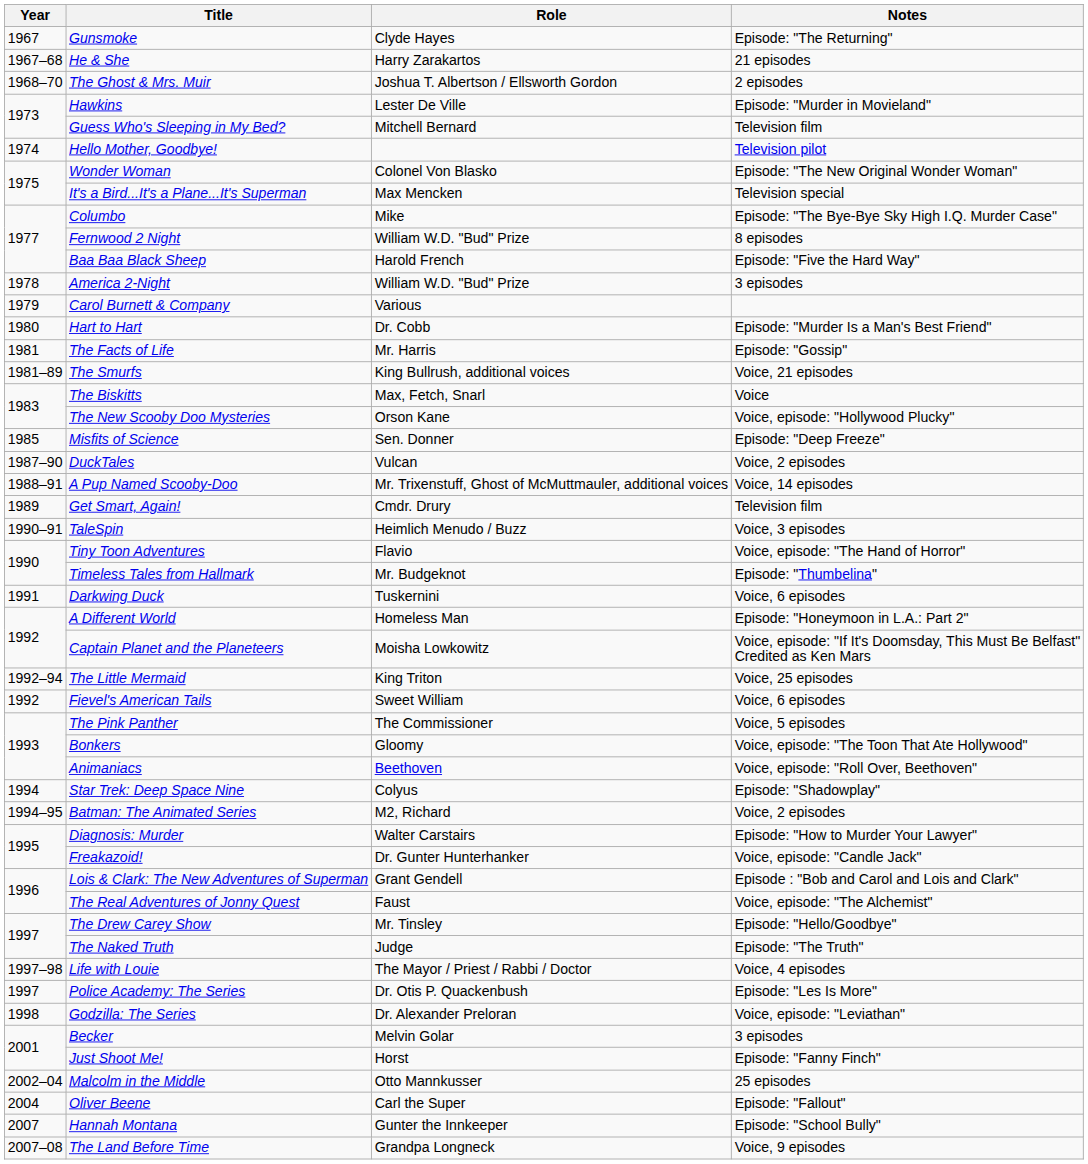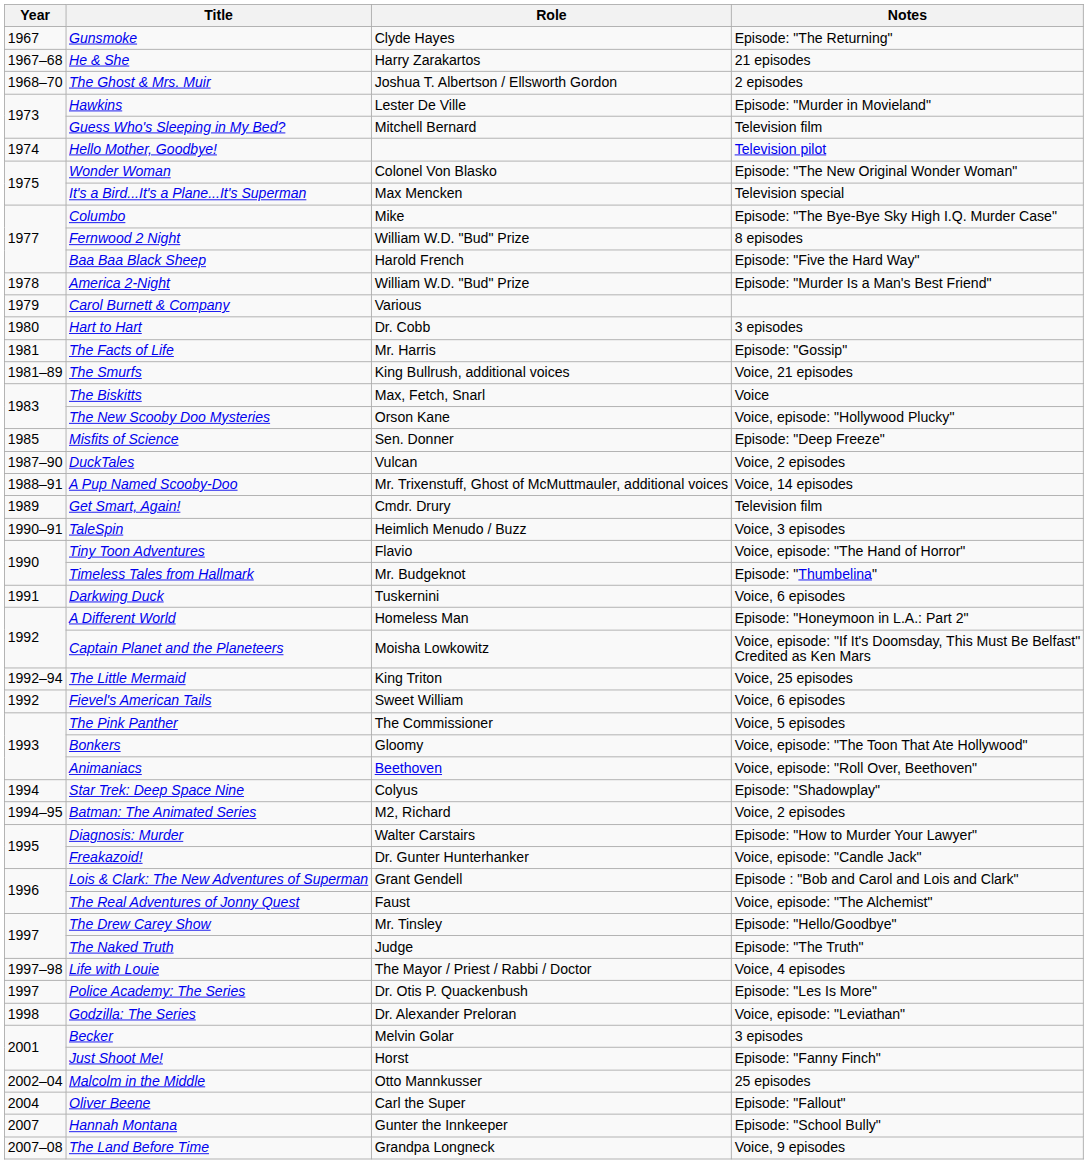 <table class="wikitable sortable">
 <tr>
 <th>Year</th>
 <th>Title</th>
 <th>Role</th>
 <th>Notes</th>
 </tr>
 <tr>
 <td>1967</td>
 <td><em><a href='#'>Gunsmoke</a></em></td>
 <td>Clyde Hayes</td>
 <td>Episode: "The Returning"</td>
 </tr>
 <tr>
 <td>1967–68</td>
 <td><em><a href='#'>He & She</a></em></td>
 <td>Harry Zarakartos</td>
 <td>21 episodes</td>
 </tr>
 <tr>
 <td>1968–70</td>
 <td><em><a href='#'>The Ghost & Mrs. Muir</a></em></td>
 <td>Joshua T. Albertson / Ellsworth Gordon</td>
 <td>2 episodes</td>
 </tr>
 <tr>
 <td rowspan="2">1973</td>
 <td><em><a href='#'>Hawkins</a></em></td>
 <td>Lester De Ville</td>
 <td>Episode: "Murder in Movieland"</td>
 </tr>
 <tr>
 <td><em><a href='#'>Guess Who's Sleeping in My Bed?</a></em></td>
 <td>Mitchell Bernard</td>
 <td>Television film</td>
 </tr>
 <tr>
 <td>1974</td>
 <td><em><a href='#'>Hello Mother, Goodbye!</a></em></td>
 <td></td>
 <td><a href='#'>Television pilot</a></td>
 </tr>
 <tr>
 <td rowspan="2">1975</td>
 <td><em><a href='#'>Wonder Woman</a></em></td>
 <td>Colonel Von Blasko</td>
 <td>Episode: "The New Original Wonder Woman"</td>
 </tr>
 <tr>
 <td><em><a href='#'>It's a Bird...It's a Plane...It's Superman</a></em></td>
 <td>Max Mencken</td>
 <td>Television special</td>
 </tr>
 <tr>
 <td rowspan="3">1977</td>
 <td><em><a href='#'>Columbo</a></em></td>
 <td>Mike</td>
 <td>Episode: "The Bye-Bye Sky High I.Q. Murder Case"</td>
 </tr>
 <tr>
 <td><em><a href='#'>Fernwood 2 Night</a></em></td>
 <td>William W.D. "Bud" Prize</td>
 <td>8 episodes</td>
 </tr>
 <tr>
 <td><em><a href='#'>Baa Baa Black Sheep</a></em></td>
 <td>Harold French</td>
 <td>Episode: "Five the Hard Way"</td>
 </tr>
 <tr>
 <td>1978</td>
 <td><em><a href='#'>America 2-Night</a></em></td>
 <td>William W.D. "Bud" Prize</td>
-<td>3 episodes</td>
+<td>Episode: "Murder Is a Man's Best Friend"</td>
 </tr>
 <tr>
 <td>1979</td>
 <td><em><a href='#'>Carol Burnett & Company</a></em></td>
 <td>Various</td>
 <td></td>
 </tr>
 <tr>
 <td>1980</td>
 <td><em><a href='#'>Hart to Hart</a></em></td>
 <td>Dr. Cobb</td>
-<td>Episode: "Murder Is a Man's Best Friend"</td>
+<td>3 episodes</td>
 </tr>
 <tr>
 <td>1981</td>
 <td><em><a href='#'>The Facts of Life</a></em></td>
 <td>Mr. Harris</td>
 <td>Episode: "Gossip"</td>
 </tr>
 <tr>
 <td>1981–89</td>
 <td><em><a href='#'>The Smurfs</a></em></td>
 <td>King Bullrush, additional voices</td>
 <td>Voice, 21 episodes</td>
 </tr>
 <tr>
 <td rowspan="2">1983</td>
 <td><em><a href='#'>The Biskitts</a></em></td>
 <td>Max, Fetch, Snarl</td>
 <td>Voice</td>
 </tr>
 <tr>
 <td><em><a href='#'>The New Scooby Doo Mysteries</a></em></td>
 <td>Orson Kane</td>
 <td>Voice, episode: "Hollywood Plucky"</td>
 </tr>
 <tr>
 <td>1985</td>
 <td><em><a href='#'>Misfits of Science</a></em></td>
 <td>Sen. Donner</td>
 <td>Episode: "Deep Freeze"</td>
 </tr>
 <tr>
 <td>1987–90</td>
 <td><em><a href='#'>DuckTales</a></em></td>
 <td>Vulcan</td>
 <td>Voice, 2 episodes</td>
 </tr>
 <tr>
 <td>1988–91</td>
 <td><em><a href='#'>A Pup Named Scooby-Doo</a></em></td>
 <td>Mr. Trixenstuff, Ghost of McMuttmauler, additional voices</td>
 <td>Voice, 14 episodes</td>
 </tr>
 <tr>
 <td>1989</td>
 <td><em><a href='#'>Get Smart, Again!</a></em></td>
 <td>Cmdr. Drury</td>
 <td>Television film</td>
 </tr>
 <tr>
 <td>1990–91</td>
 <td><em><a href='#'>TaleSpin</a></em></td>
 <td>Heimlich Menudo / Buzz</td>
 <td>Voice, 3 episodes</td>
 </tr>
 <tr>
 <td rowspan="2">1990</td>
 <td><em><a href='#'>Tiny Toon Adventures</a></em></td>
 <td>Flavio</td>
 <td>Voice, episode: "The Hand of Horror"</td>
 </tr>
 <tr>
 <td><em><a href='#'>Timeless Tales from Hallmark</a></em></td>
 <td>Mr. Budgeknot</td>
 <td>Episode: "<a href='#'>Thumbelina</a>"</td>
 </tr>
 <tr>
 <td>1991</td>
 <td><em><a href='#'>Darkwing Duck</a></em></td>
 <td>Tuskernini</td>
 <td>Voice, 6 episodes</td>
 </tr>
 <tr>
 <td rowspan="2">1992</td>
 <td><em><a href='#'>A Different World</a></em></td>
 <td>Homeless Man</td>
 <td>Episode: "Honeymoon in L.A.: Part 2"</td>
 </tr>
 <tr>
 <td><em><a href='#'>Captain Planet and the Planeteers</a></em></td>
 <td>Moisha Lowkowitz</td>
 <td>Voice, episode: "If It's Doomsday, This Must Be Belfast"<br>Credited as Ken Mars</td>
 </tr>
 <tr>
 <td>1992–94</td>
 <td><em><a href='#'>The Little Mermaid</a></em></td>
 <td>King Triton</td>
 <td>Voice, 25 episodes</td>
 </tr>
 <tr>
 <td>1992</td>
 <td><em><a href='#'>Fievel's American Tails</a></em></td>
 <td>Sweet William</td>
 <td>Voice, 6 episodes</td>
 </tr>
 <tr>
 <td rowspan="3">1993</td>
 <td><em><a href='#'>The Pink Panther</a></em></td>
 <td>The Commissioner</td>
 <td>Voice, 5 episodes</td>
 </tr>
 <tr>
 <td><em><a href='#'>Bonkers</a></em></td>
 <td>Gloomy</td>
 <td>Voice, episode: "The Toon That Ate Hollywood"</td>
 </tr>
 <tr>
 <td><em><a href='#'>Animaniacs</a></em></td>
 <td><a href='#'>Beethoven</a></td>
 <td>Voice, episode: "Roll Over, Beethoven"</td>
 </tr>
 <tr>
 <td>1994</td>
 <td><em><a href='#'>Star Trek: Deep Space Nine</a></em></td>
 <td>Colyus</td>
 <td>Episode: "Shadowplay"</td>
 </tr>
 <tr>
 <td>1994–95</td>
 <td><em><a href='#'>Batman: The Animated Series</a></em></td>
 <td>M2, Richard</td>
 <td>Voice, 2 episodes</td>
 </tr>
 <tr>
 <td rowspan="2">1995</td>
 <td><em><a href='#'>Diagnosis: Murder</a></em></td>
 <td>Walter Carstairs</td>
 <td>Episode: "How to Murder Your Lawyer"</td>
 </tr>
 <tr>
 <td><em><a href='#'>Freakazoid!</a></em></td>
 <td>Dr. Gunter Hunterhanker</td>
 <td>Voice, episode: "Candle Jack"</td>
 </tr>
 <tr>
 <td rowspan="2">1996</td>
 <td><em><a href='#'>Lois & Clark: The New Adventures of Superman</a></em></td>
 <td>Grant Gendell</td>
 <td>Episode : "Bob and Carol and Lois and Clark"</td>
 </tr>
 <tr>
 <td><em><a href='#'>The Real Adventures of Jonny Quest</a></em></td>
 <td>Faust</td>
 <td>Voice, episode: "The Alchemist"</td>
 </tr>
 <tr>
 <td rowspan="2">1997</td>
 <td><em><a href='#'>The Drew Carey Show</a></em></td>
 <td>Mr. Tinsley</td>
 <td>Episode: "Hello/Goodbye"</td>
 </tr>
 <tr>
 <td><em><a href='#'>The Naked Truth</a></em></td>
 <td>Judge</td>
 <td>Episode: "The Truth"</td>
 </tr>
 <tr>
 <td>1997–98</td>
 <td><em><a href='#'>Life with Louie</a></em></td>
 <td>The Mayor / Priest / Rabbi / Doctor</td>
 <td>Voice, 4 episodes</td>
 </tr>
 <tr>
 <td>1997</td>
 <td><em><a href='#'>Police Academy: The Series</a></em></td>
 <td>Dr. Otis P. Quackenbush</td>
 <td>Episode: "Les Is More"</td>
 </tr>
 <tr>
 <td>1998</td>
 <td><em><a href='#'>Godzilla: The Series</a></em></td>
 <td>Dr. Alexander Preloran</td>
 <td>Voice, episode: "Leviathan"</td>
 </tr>
 <tr>
 <td rowspan="2">2001</td>
 <td><em><a href='#'>Becker</a></em></td>
 <td>Melvin Golar</td>
 <td>3 episodes</td>
 </tr>
 <tr>
 <td><em><a href='#'>Just Shoot Me!</a></em></td>
 <td>Horst</td>
 <td>Episode: "Fanny Finch"</td>
 </tr>
 <tr>
 <td>2002–04</td>
 <td><em><a href='#'>Malcolm in the Middle</a></em></td>
 <td>Otto Mannkusser</td>
 <td>25 episodes</td>
 </tr>
 <tr>
 <td>2004</td>
 <td><em><a href='#'>Oliver Beene</a></em></td>
 <td>Carl the Super</td>
 <td>Episode: "Fallout"</td>
 </tr>
 <tr>
 <td>2007</td>
 <td><em><a href='#'>Hannah Montana</a></em></td>
 <td>Gunter the Innkeeper</td>
 <td>Episode: "School Bully"</td>
 </tr>
 <tr>
 <td>2007–08</td>
 <td><em><a href='#'>The Land Before Time</a></em></td>
 <td>Grandpa Longneck</td>
 <td>Voice, 9 episodes</td>
 </tr>
 </table>
